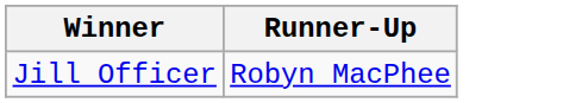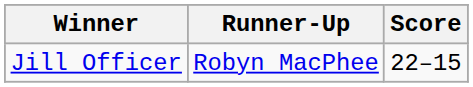 <table class="wikitable">
 <tr>
 <th><strong>Winner</strong></th>
 <th><strong>Runner-Up</strong></th>
+<th><strong>Score</strong></th>
 </tr>
 <tr>
 <td> <a href='#'>Jill Officer</a></td>
 <td> <a href='#'>Robyn MacPhee</a></td>
+<td>22–15</td>
 </tr>
 </table>
